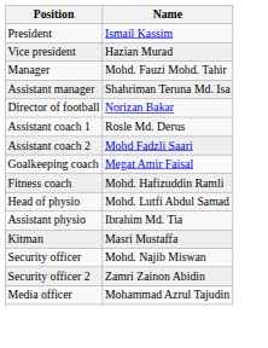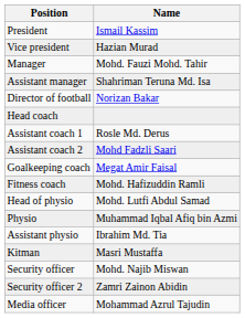 <table class="wikitable">
 <tr>
 <th>Position</th>
 <th>Name</th>
 </tr>
 <tr>
 <td>President</td>
 <td> <a href='#'>Ismail Kassim</a></td>
 </tr>
 <tr style="background:#efefef;">
 <td>Vice president</td>
 <td> Hazian Murad</td>
 </tr>
 <tr>
 <td>Manager</td>
 <td> Mohd. Fauzi Mohd. Tahir</td>
 </tr>
 <tr style="background:#efefef;">
 <td>Assistant manager</td>
 <td> Shahriman Teruna Md. Isa</td>
 </tr>
 <tr>
 <td>Director of football</td>
 <td> <a href='#'>Norizan Bakar</a></td>
 </tr>
+<tr style="background:#efefef;">
+<td>Head coach</td>
+<td></td>
+</tr>
 <tr>
 <td>Assistant coach 1</td>
 <td> Rosle Md. Derus</td>
 </tr>
 <tr style="background:#efefef;">
 <td>Assistant coach 2</td>
 <td> <a href='#'>Mohd Fadzli Saari</a></td>
 </tr>
 <tr>
 <td>Goalkeeping coach</td>
 <td> <a href='#'>Megat Amir Faisal</a></td>
 </tr>
 <tr style="background:#efefef;">
 <td>Fitness coach</td>
 <td> Mohd. Hafizuddin Ramli</td>
 </tr>
 <tr>
 <td>Head of physio</td>
 <td> Mohd. Lutfi Abdul Samad</td>
+</tr>
+<tr style="background:#efefef;">
+<td>Physio</td>
+<td> Muhammad Iqbal Afiq bin Azmi</td>
 </tr>
 <tr>
 <td>Assistant physio</td>
 <td> Ibrahim Md. Tia</td>
 </tr>
 <tr style="background:#efefef;">
 <td>Kitman</td>
 <td> Masri Mustaffa</td>
 </tr>
 <tr>
 <td>Security officer</td>
 <td>  Mohd. Najib Miswan</td>
 </tr>
 <tr style="background:#efefef;">
 <td>Security officer 2</td>
 <td> Zamri Zainon Abidin</td>
 </tr>
 <tr>
 <td>Media officer</td>
 <td> Mohammad Azrul Tajudin</td>
 </tr>
 </table>
